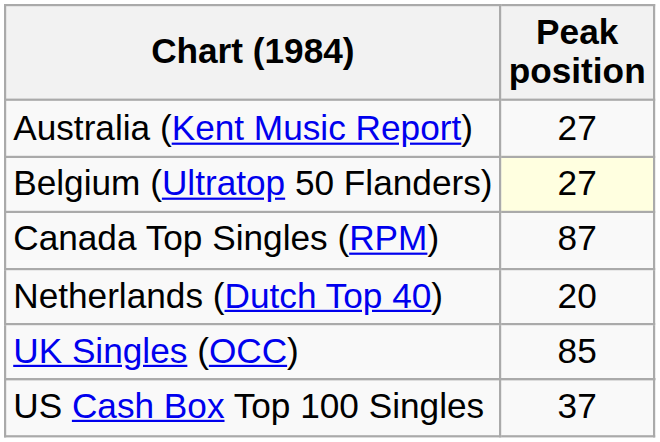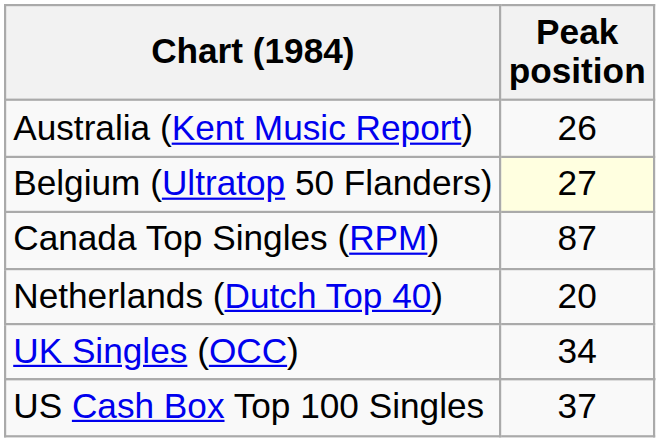 <table class="wikitable sortable">
 <tr>
 <th>Chart (1984)</th>
 <th>Peak<br>position</th>
 </tr>
 <tr>
 <td>Australia (<a href='#'>Kent Music Report</a>)</td>
-<td align="center">27</td>
+<td align="center">26</td>
 </tr>
 <tr>
 <td>Belgium (<a href='#'>Ultratop</a> 50 Flanders)</td>
 <td align="center" style="background: lightyellow;">27</td>
 </tr>
 <tr>
 <td>Canada Top Singles (<a href='#'>RPM</a>)</td>
 <td align="center">87</td>
 </tr>
 <tr>
 <td>Netherlands (<a href='#'>Dutch Top 40</a>)</td>
 <td align="center">20</td>
 </tr>
 <tr>
 <td><a href='#'>UK Singles</a> (<a href='#'>OCC</a>)</td>
-<td align="center">85</td>
+<td align="center">34</td>
 </tr>
 <tr>
 </tr>
 <tr>
 <td>US <a href='#'>Cash Box</a> Top 100 Singles</td>
 <td align="center">37</td>
 </tr>
 </table>
